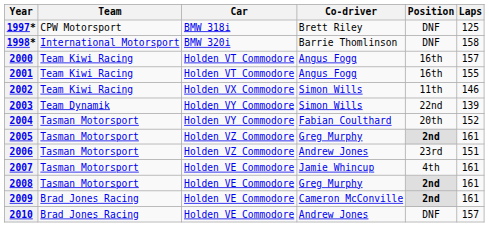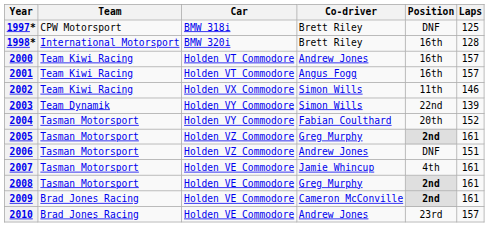 <table class="wikitable" style="font-size: 95%;">
 <tr>
 <th>Year</th>
 <th>Team</th>
 <th>Car</th>
 <th>Co-driver</th>
 <th>Position</th>
 <th>Laps</th>
 </tr>
 <tr>
 <th><a href='#'>1997</a>*</th>
 <td>CPW Motorsport</td>
 <td><a href='#'>BMW 318i</a></td>
 <td> Brett Riley</td>
 <td align="center">DNF</td>
 <td align="center">125</td>
 </tr>
 <tr>
 <th><a href='#'>1998</a>*</th>
 <td><a href='#'>International Motorsport</a></td>
 <td><a href='#'>BMW 320i</a></td>
-<td> Barrie Thomlinson</td>
-<td align="center">DNF</td>
-<td align="center">158</td>
+<td> Brett Riley</td>
+<td align="center">16th</td>
+<td align="center">128</td>
 </tr>
 <tr>
 <th><a href='#'>2000</a></th>
 <td><a href='#'>Team Kiwi Racing</a></td>
 <td><a href='#'>Holden VT Commodore</a></td>
-<td> <a href='#'>Angus Fogg</a></td>
+<td> <a href='#'>Andrew Jones</a></td>
 <td align="center">16th</td>
 <td align="center">157</td>
 </tr>
 <tr>
 <th><a href='#'>2001</a></th>
 <td><a href='#'>Team Kiwi Racing</a></td>
 <td><a href='#'>Holden VT Commodore</a></td>
 <td> <a href='#'>Angus Fogg</a></td>
 <td align="center">16th</td>
-<td align="center">155</td>
+<td align="center">157</td>
 </tr>
 <tr>
 <th><a href='#'>2002</a></th>
 <td><a href='#'>Team Kiwi Racing</a></td>
 <td><a href='#'>Holden VX Commodore</a></td>
 <td> <a href='#'>Simon Wills</a></td>
 <td align="center">11th</td>
 <td align="center">146</td>
 </tr>
 <tr>
 <th><a href='#'>2003</a></th>
 <td><a href='#'>Team Dynamik</a></td>
 <td><a href='#'>Holden VY Commodore</a></td>
 <td> <a href='#'>Simon Wills</a></td>
 <td align="center">22nd</td>
 <td align="center">139</td>
 </tr>
 <tr>
 <th><a href='#'>2004</a></th>
 <td><a href='#'>Tasman Motorsport</a></td>
 <td><a href='#'>Holden VY Commodore</a></td>
 <td> <a href='#'>Fabian Coulthard</a></td>
 <td align="center">20th</td>
 <td align="center">152</td>
 </tr>
 <tr>
 <th><a href='#'>2005</a></th>
 <td><a href='#'>Tasman Motorsport</a></td>
 <td><a href='#'>Holden VZ Commodore</a></td>
 <td> <a href='#'>Greg Murphy</a></td>
 <td align="center"  style="background:#dfdfdf;"><strong>2nd</strong></td>
 <td align="center">161</td>
 </tr>
 <tr>
 <th><a href='#'>2006</a></th>
 <td><a href='#'>Tasman Motorsport</a></td>
 <td><a href='#'>Holden VZ Commodore</a></td>
 <td> <a href='#'>Andrew Jones</a></td>
-<td align="center">23rd</td>
+<td align="center">DNF</td>
 <td align="center">151</td>
 </tr>
 <tr>
 <th><a href='#'>2007</a></th>
 <td><a href='#'>Tasman Motorsport</a></td>
 <td><a href='#'>Holden VE Commodore</a></td>
 <td> <a href='#'>Jamie Whincup</a></td>
 <td align="center">4th</td>
 <td align="center">161</td>
 </tr>
 <tr>
 <th><a href='#'>2008</a></th>
 <td><a href='#'>Tasman Motorsport</a></td>
 <td><a href='#'>Holden VE Commodore</a></td>
 <td> <a href='#'>Greg Murphy</a></td>
 <td align="center" style="background:#dfdfdf;"><strong>2nd</strong></td>
 <td align="center">161</td>
 </tr>
 <tr>
 <th><a href='#'>2009</a></th>
 <td><a href='#'>Brad Jones Racing</a></td>
 <td><a href='#'>Holden VE Commodore</a></td>
 <td> <a href='#'>Cameron McConville</a></td>
 <td align="center" style="background:#dfdfdf;"><strong>2nd</strong></td>
 <td align="center">161</td>
 </tr>
 <tr>
 <th><a href='#'>2010</a></th>
 <td><a href='#'>Brad Jones Racing</a></td>
 <td><a href='#'>Holden VE Commodore</a></td>
 <td> <a href='#'>Andrew Jones</a></td>
-<td align="center">DNF</td>
+<td align="center">23rd</td>
 <td align="center">157</td>
 </tr>
 </table>
